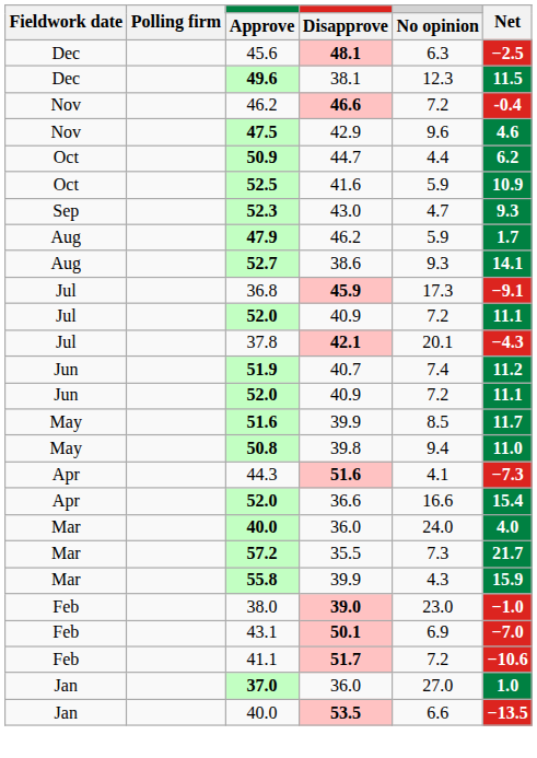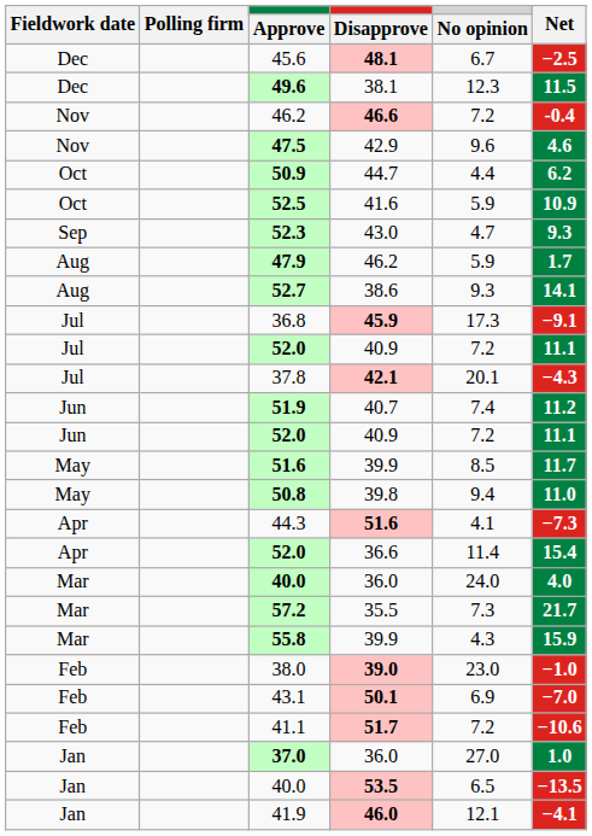 <table class="wikitable mw-collapsible" style="text-align:center; font-size:85%; line-height:14px;">
 <tr>
 <th rowspan="2">Fieldwork date</th>
 <th rowspan="2">Polling firm</th>
 <th style="background: #008142;"></th>
 <th style="background: #DC241F;"></th>
 <th style="background: lightgrey;"></th>
 <th rowspan="2">Net</th>
 </tr>
 <tr>
 <th>Approve</th>
 <th>Disapprove</th>
 <th>No opinion</th>
 </tr>
 <tr>
 <td>Dec</td>
 <td></td>
 <td>45.6</td>
 <td style="background:#FFC2C2"><strong>48.1</strong></td>
-<td>6.3</td>
+<td>6.7</td>
 <th style="background:#DC241F; color:white;">−2.5</th>
 </tr>
 <tr>
 <td>Dec</td>
 <td></td>
 <td style="background:#C2FFC2"><strong>49.6</strong></td>
 <td>38.1</td>
 <td>12.3</td>
 <th style="background:#008142; color:white;">11.5</th>
 </tr>
 <tr>
 <td>Nov</td>
 <td></td>
 <td>46.2</td>
 <td style="background:#FFC2C2"><strong>46.6</strong></td>
 <td>7.2</td>
 <th style="background:#DC241F; color:white;">-0.4</th>
 </tr>
 <tr>
 <td>Nov</td>
 <td></td>
 <td style="background:#C2FFC2"><strong>47.5</strong></td>
 <td>42.9</td>
 <td>9.6</td>
 <th style="background:#008142; color:white;">4.6</th>
 </tr>
 <tr>
 <td>Oct</td>
 <td></td>
 <td style="background:#C2FFC2"><strong>50.9</strong></td>
 <td>44.7</td>
 <td>4.4</td>
 <th style="background:#008142; color:white;">6.2</th>
 </tr>
 <tr>
 <td>Oct</td>
 <td></td>
 <td style="background:#C2FFC2"><strong>52.5</strong></td>
 <td>41.6</td>
 <td>5.9</td>
 <th style="background:#008142; color:white;">10.9</th>
 </tr>
 <tr>
 <td>Sep</td>
 <td></td>
 <td style="background:#C2FFC2"><strong>52.3</strong></td>
 <td>43.0</td>
 <td>4.7</td>
 <th style="background:#008142; color:white;">9.3</th>
 </tr>
 <tr>
 <td>Aug</td>
 <td></td>
 <td style="background:#C2FFC2"><strong>47.9</strong></td>
 <td>46.2</td>
 <td>5.9</td>
 <th style="background:#008142; color:white;">1.7</th>
 </tr>
 <tr>
 <td>Aug</td>
 <td></td>
 <td style="background:#C2FFC2"><strong>52.7</strong></td>
 <td>38.6</td>
 <td>9.3</td>
 <th style="background:#008142; color:white;">14.1</th>
 </tr>
 <tr>
 <td>Jul</td>
 <td></td>
 <td>36.8</td>
 <td style="background:#FFC2C2"><strong>45.9</strong></td>
 <td>17.3</td>
 <th style="background:#DC241F; color:white;">−9.1</th>
 </tr>
 <tr>
 <td>Jul</td>
 <td></td>
 <td style="background:#C2FFC2"><strong>52.0</strong></td>
 <td>40.9</td>
 <td>7.2</td>
 <th style="background:#008142; color:white;">11.1</th>
 </tr>
 <tr>
 <td>Jul</td>
 <td></td>
 <td>37.8</td>
 <td style="background:#FFC2C2"><strong>42.1</strong></td>
 <td>20.1</td>
 <th style="background:#DC241F; color:white;">−4.3</th>
 </tr>
 <tr>
 <td>Jun</td>
 <td></td>
 <td style="background:#C2FFC2"><strong>51.9</strong></td>
 <td>40.7</td>
 <td>7.4</td>
 <th style="background:#008142; color:white;">11.2</th>
 </tr>
 <tr>
 <td>Jun</td>
 <td></td>
 <td style="background:#C2FFC2"><strong>52.0</strong></td>
 <td>40.9</td>
 <td>7.2</td>
 <th style="background:#008142; color:white;">11.1</th>
 </tr>
 <tr>
 <td>May</td>
 <td></td>
 <td style="background:#C2FFC2"><strong>51.6</strong></td>
 <td>39.9</td>
 <td>8.5</td>
 <th style="background:#008142; color:white;">11.7</th>
 </tr>
 <tr>
 <td>May</td>
 <td></td>
 <td style="background:#C2FFC2"><strong>50.8</strong></td>
 <td>39.8</td>
 <td>9.4</td>
 <th style="background:#008142; color:white;">11.0</th>
 </tr>
 <tr>
 <td>Apr</td>
 <td></td>
 <td>44.3</td>
 <td style="background:#FFC2C2"><strong>51.6</strong></td>
 <td>4.1</td>
 <th style="background:#DC241F; color:white;">−7.3</th>
 </tr>
 <tr>
 <td>Apr</td>
 <td></td>
 <td style="background:#C2FFC2"><strong>52.0</strong></td>
 <td>36.6</td>
-<td>16.6</td>
+<td>11.4</td>
 <th style="background:#008142; color:white;">15.4</th>
 </tr>
 <tr>
 <td>Mar</td>
 <td></td>
 <td style="background:#C2FFC2"><strong>40.0</strong></td>
 <td>36.0</td>
 <td>24.0</td>
 <th style="background:#008142; color:white;">4.0</th>
 </tr>
 <tr>
 <td>Mar</td>
 <td></td>
 <td style="background:#C2FFC2"><strong>57.2</strong></td>
 <td>35.5</td>
 <td>7.3</td>
 <th style="background:#008142; color:white;">21.7</th>
 </tr>
 <tr>
 <td>Mar</td>
 <td></td>
 <td style="background:#C2FFC2"><strong>55.8</strong></td>
 <td>39.9</td>
 <td>4.3</td>
 <th style="background:#008142; color:white;">15.9</th>
 </tr>
 <tr>
 <td>Feb</td>
 <td></td>
 <td>38.0</td>
 <td style="background:#FFC2C2"><strong>39.0</strong></td>
 <td>23.0</td>
 <th style="background:#DC241F; color:white;">−1.0</th>
 </tr>
 <tr>
 <td>Feb</td>
 <td></td>
 <td>43.1</td>
 <td style="background:#FFC2C2"><strong>50.1</strong></td>
 <td>6.9</td>
 <th style="background:#DC241F; color:white;">−7.0</th>
 </tr>
 <tr>
 <td>Feb</td>
 <td></td>
 <td>41.1</td>
 <td style="background:#FFC2C2"><strong>51.7</strong></td>
 <td>7.2</td>
 <th style="background:#DC241F; color:white;">−10.6</th>
 </tr>
 <tr>
 <td>Jan</td>
 <td></td>
 <td style="background:#C2FFC2"><strong>37.0</strong></td>
 <td>36.0</td>
 <td>27.0</td>
 <th style="background:#008142; color:white;">1.0</th>
 </tr>
 <tr>
 <td>Jan</td>
 <td></td>
 <td>40.0</td>
 <td style="background:#FFC2C2"><strong>53.5</strong></td>
-<td>6.6</td>
+<td>6.5</td>
 <th style="background:#DC241F; color:white;">−13.5</th>
 </tr>
+<tr>
+<td>Jan</td>
+<td></td>
+<td>41.9</td>
+<td style="background:#FFC2C2"><strong>46.0</strong></td>
+<td>12.1</td>
+<th style="background:#DC241F; color:white;">−4.1</th>
+</tr>
 </table>
